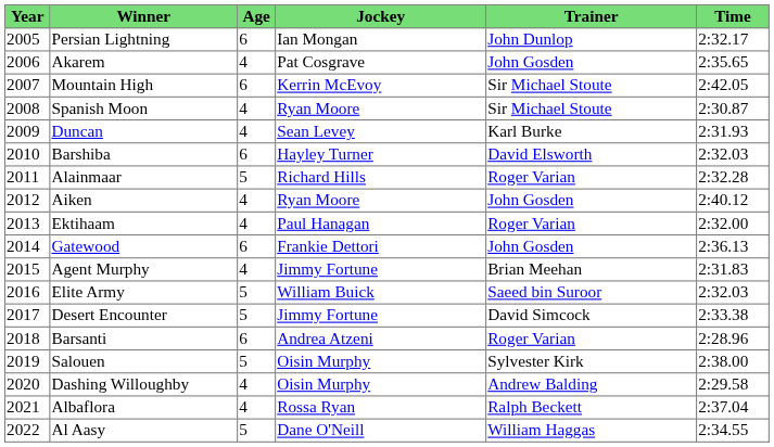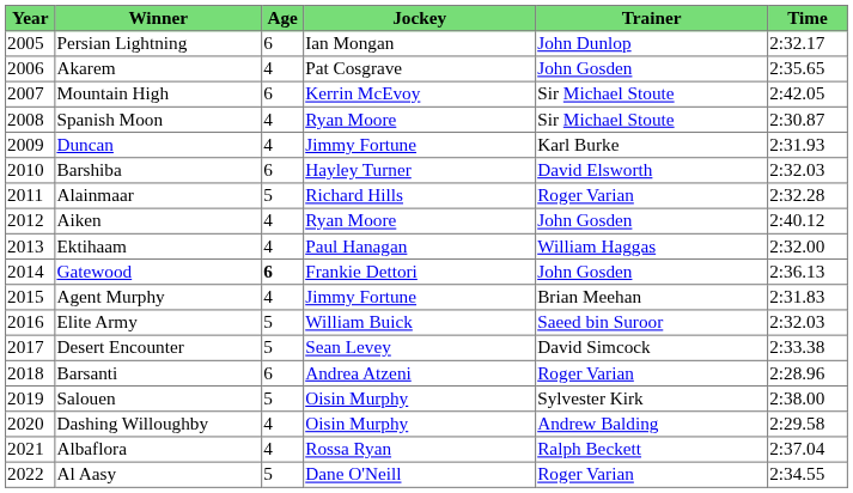 <table class = "sortable" | border="1" style="border-collapse: collapse; font-size:90%">
 <tr bgcolor="#77dd77" align="center">
 <th style="width:36px"><strong>Year</strong></th>
 <th style="width:160px"><strong>Winner</strong></th>
 <th style="width:30px"><strong>Age</strong></th>
 <th style="width:180px"><strong>Jockey</strong></th>
 <th style="width:180px"><strong>Trainer</strong></th>
 <th style="width:60px"><strong>Time</strong></th>
 </tr>
 <tr>
 <td>2005</td>
 <td>Persian Lightning</td>
 <td>6</td>
 <td>Ian Mongan</td>
 <td><a href='#'>John Dunlop</a></td>
 <td>2:32.17</td>
 </tr>
 <tr>
 <td>2006</td>
 <td>Akarem</td>
 <td>4</td>
 <td>Pat Cosgrave</td>
 <td><a href='#'>John Gosden</a></td>
 <td>2:35.65</td>
 </tr>
 <tr>
 <td>2007</td>
 <td>Mountain High</td>
 <td>6</td>
 <td><a href='#'>Kerrin McEvoy</a></td>
 <td>Sir <a href='#'>Michael Stoute</a></td>
 <td>2:42.05</td>
 </tr>
 <tr>
 <td>2008</td>
 <td>Spanish Moon</td>
 <td>4</td>
 <td><a href='#'>Ryan Moore</a></td>
 <td>Sir <a href='#'>Michael Stoute</a></td>
 <td>2:30.87</td>
 </tr>
 <tr>
 <td>2009</td>
 <td><a href='#'>Duncan</a></td>
 <td>4</td>
-<td><a href='#'>Sean Levey</a></td>
+<td><a href='#'>Jimmy Fortune</a></td>
 <td>Karl Burke</td>
 <td>2:31.93</td>
 </tr>
 <tr>
 <td>2010</td>
 <td>Barshiba</td>
 <td>6</td>
 <td><a href='#'>Hayley Turner</a></td>
 <td><a href='#'>David Elsworth</a></td>
 <td>2:32.03</td>
 </tr>
 <tr>
 <td>2011</td>
 <td>Alainmaar</td>
 <td>5</td>
 <td><a href='#'>Richard Hills</a></td>
 <td><a href='#'>Roger Varian</a></td>
 <td>2:32.28</td>
 </tr>
 <tr>
 <td>2012</td>
 <td>Aiken</td>
 <td>4</td>
 <td><a href='#'>Ryan Moore</a></td>
 <td><a href='#'>John Gosden</a></td>
 <td>2:40.12</td>
 </tr>
 <tr>
 <td>2013</td>
 <td>Ektihaam</td>
 <td>4</td>
 <td><a href='#'>Paul Hanagan</a></td>
-<td><a href='#'>Roger Varian</a></td>
+<td><a href='#'>William Haggas</a></td>
 <td>2:32.00</td>
 </tr>
 <tr>
 <td>2014</td>
 <td><a href='#'>Gatewood</a></td>
-<td>6</td>
+<td><strong>6</strong></td>
 <td><a href='#'>Frankie Dettori</a></td>
 <td><a href='#'>John Gosden</a></td>
 <td>2:36.13</td>
 </tr>
 <tr>
 <td>2015</td>
 <td>Agent Murphy</td>
 <td>4</td>
 <td><a href='#'>Jimmy Fortune</a></td>
 <td>Brian Meehan</td>
 <td>2:31.83</td>
 </tr>
 <tr>
 <td>2016</td>
 <td>Elite Army</td>
 <td>5</td>
 <td><a href='#'>William Buick</a></td>
 <td><a href='#'>Saeed bin Suroor</a></td>
 <td>2:32.03</td>
 </tr>
 <tr>
 <td>2017</td>
 <td>Desert Encounter</td>
 <td>5</td>
-<td><a href='#'>Jimmy Fortune</a></td>
+<td><a href='#'>Sean Levey</a></td>
 <td>David Simcock</td>
 <td>2:33.38</td>
 </tr>
 <tr>
 <td>2018</td>
 <td>Barsanti</td>
 <td>6</td>
 <td><a href='#'>Andrea Atzeni</a></td>
 <td><a href='#'>Roger Varian</a></td>
 <td>2:28.96</td>
 </tr>
 <tr>
 <td>2019</td>
 <td>Salouen</td>
 <td>5</td>
 <td><a href='#'>Oisin Murphy</a></td>
 <td>Sylvester Kirk</td>
 <td>2:38.00</td>
 </tr>
 <tr>
 <td>2020</td>
 <td>Dashing Willoughby</td>
 <td>4</td>
 <td><a href='#'>Oisin Murphy</a></td>
 <td><a href='#'>Andrew Balding</a></td>
 <td>2:29.58</td>
 </tr>
 <tr>
 <td>2021</td>
 <td>Albaflora</td>
 <td>4</td>
 <td><a href='#'>Rossa Ryan</a></td>
 <td><a href='#'>Ralph Beckett</a></td>
 <td>2:37.04</td>
 </tr>
 <tr>
 <td>2022</td>
 <td>Al Aasy</td>
 <td>5</td>
 <td><a href='#'>Dane O'Neill</a></td>
-<td><a href='#'>William Haggas</a></td>
+<td><a href='#'>Roger Varian</a></td>
 <td>2:34.55</td>
 </tr>
 </table>
